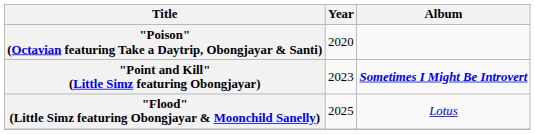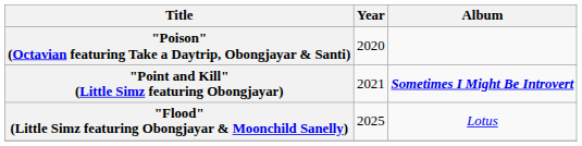 <table class="wikitable plainrowheaders" style="text-align:center;">
 <tr>
 <th scope="col">Title</th>
 <th scope="col">Year</th>
 <th scope="col">Album</th>
 </tr>
 <tr>
 <th scope="row">"Poison"<br><span>(<a href='#'>Octavian</a> featuring Take a Daytrip, Obongjayar & Santi)</span></th>
 <td>2020</td>
 <td></td>
 </tr>
 <tr>
 <th scope="row">"Point and Kill"<br><span>(<a href='#'>Little Simz</a> featuring Obongjayar)</span></th>
-<td>2023</td>
+<td>2021</td>
 <td><strong><em><a href='#'>Sometimes I Might Be Introvert</a></em></strong></td>
 </tr>
 <tr>
 <th scope="row">"Flood"<br><span>(Little Simz featuring Obongjayar & <a href='#'>Moonchild Sanelly</a>)</span></th>
 <td>2025</td>
 <td><em><a href='#'>Lotus</a></em></td>
 </tr>
 <tr>
 </tr>
 </table>
